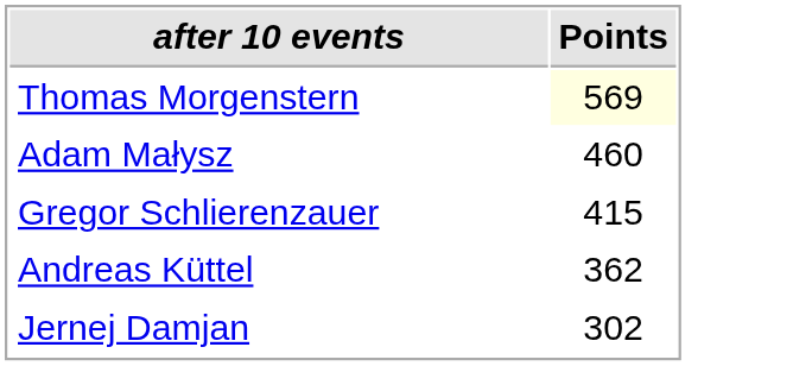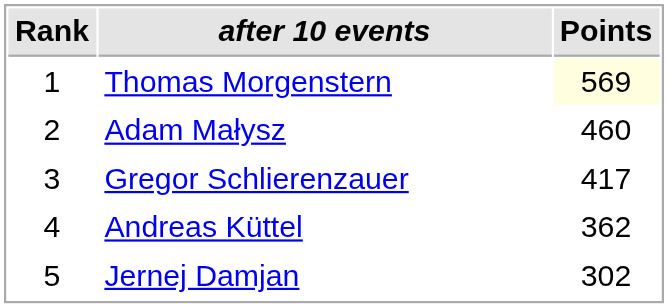 <table cellspacing="1" cellpadding="3" style="border:1px solid #aaa; font-size:86%;">
 <tr style="background:#e4e4e4;">
+<th style="border-bottom:1px solid #aaa; width:10px;">Rank</th>
 <th style="border-bottom:1px solid #aaa; width:200px;"><em>after 10 events</em></th>
 <th style="border-bottom:1px solid #aaa; width:20px;">Points</th>
 </tr>
 <tr>
+<td align=center>1</td>
 <td> <a href='#'>Thomas Morgenstern</a></td>
 <td align=center style="background: lightyellow;">569</td>
 </tr>
 <tr>
+<td align=center>2</td>
 <td> <a href='#'>Adam Małysz</a></td>
 <td align=center>460</td>
 </tr>
 <tr>
+<td align=center>3</td>
 <td> <a href='#'>Gregor Schlierenzauer</a></td>
-<td align=center>415</td>
+<td align=center>417</td>
 </tr>
 <tr>
+<td align=center>4</td>
 <td> <a href='#'>Andreas Küttel</a></td>
 <td align=center>362</td>
 </tr>
 <tr>
+<td align=center>5</td>
 <td> <a href='#'>Jernej Damjan</a></td>
 <td align=center>302</td>
 </tr>
 </table>
